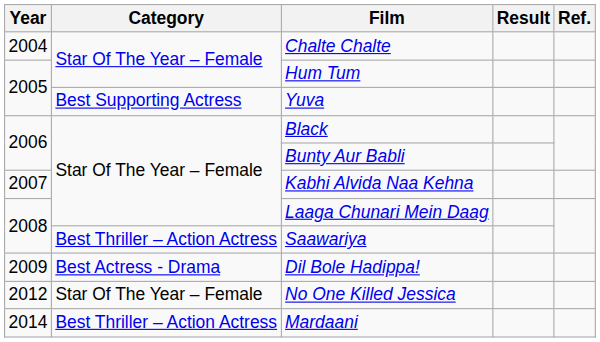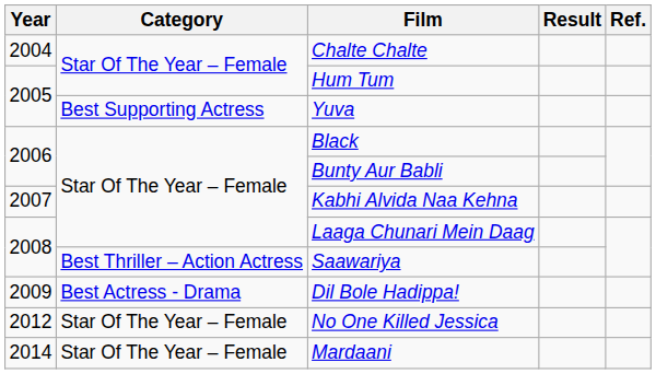 <table class="wikitable">
 <tr>
 <th>Year</th>
 <th>Category</th>
 <th>Film</th>
 <th>Result</th>
 <th>Ref.</th>
 </tr>
 <tr>
 <td>2004</td>
 <td rowspan="2"><a href='#'>Star Of The Year – Female</a></td>
 <td><em><a href='#'>Chalte Chalte</a></em></td>
 <td></td>
 <td></td>
 </tr>
 <tr>
 <td rowspan="2">2005</td>
 <td><em><a href='#'>Hum Tum</a></em></td>
 <td></td>
 <td></td>
 </tr>
 <tr>
 <td><a href='#'>Best Supporting Actress</a></td>
 <td><em><a href='#'>Yuva</a></em></td>
 <td></td>
 <td></td>
 </tr>
 <tr>
 <td rowspan="2">2006</td>
 <td rowspan="4">Star Of The Year – Female</td>
 <td><em><a href='#'>Black</a></em></td>
 <td></td>
 <td rowspan="2"></td>
 </tr>
 <tr>
 <td><em><a href='#'>Bunty Aur Babli</a></em></td>
 <td></td>
 </tr>
 <tr>
 <td>2007</td>
 <td><em><a href='#'>Kabhi Alvida Naa Kehna</a></em></td>
 <td></td>
 <td></td>
 </tr>
 <tr>
 <td rowspan="2">2008</td>
 <td><em><a href='#'>Laaga Chunari Mein Daag</a></em></td>
 <td></td>
 <td rowspan="2"></td>
 </tr>
 <tr>
 <td><a href='#'>Best Thriller – Action Actress</a></td>
 <td><em><a href='#'>Saawariya</a></em></td>
 <td></td>
 </tr>
 <tr>
 <td>2009</td>
 <td><a href='#'>Best Actress - Drama</a></td>
 <td><em><a href='#'>Dil Bole Hadippa!</a></em></td>
 <td></td>
 <td></td>
 </tr>
 <tr>
 <td>2012</td>
 <td>Star Of The Year – Female</td>
 <td><em><a href='#'>No One Killed Jessica</a></em></td>
 <td></td>
 <td></td>
 </tr>
 <tr>
 <td>2014</td>
-<td><a href='#'>Best Thriller – Action Actress</a></td>
+<td>Star Of The Year – Female</td>
 <td><em><a href='#'>Mardaani</a></em></td>
 <td></td>
 <td></td>
 </tr>
 </table>
